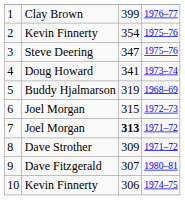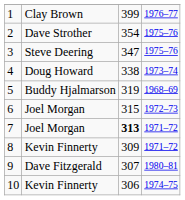 <table class="wikitable">
 <tr>
 </tr>
 <tr>
 <td>1</td>
 <td>Clay Brown</td>
 <td>399</td>
 <td style="font-size:80%;"><a href='#'>1976–77</a></td>
 </tr>
 <tr>
 <td>2</td>
-<td>Kevin Finnerty</td>
+<td>Dave Strother</td>
 <td>354</td>
 <td style="font-size:80%;"><a href='#'>1975–76</a></td>
 </tr>
 <tr>
 <td>3</td>
 <td>Steve Deering</td>
 <td>347</td>
 <td style="font-size:80%;"><a href='#'>1975–76</a></td>
 </tr>
 <tr>
 <td>4</td>
 <td>Doug Howard</td>
-<td>341</td>
+<td>338</td>
 <td style="font-size:80%;"><a href='#'>1973–74</a></td>
 </tr>
 <tr>
 <td>5</td>
 <td>Buddy Hjalmarson</td>
 <td>319</td>
 <td style="font-size:80%;"><a href='#'>1968–69</a></td>
 </tr>
 <tr>
 <td>6</td>
 <td>Joel Morgan</td>
 <td>315</td>
 <td style="font-size:80%;"><a href='#'>1972–73</a></td>
 </tr>
 <tr>
 <td>7</td>
 <td>Joel Morgan</td>
 <td><strong>313</strong></td>
 <td style="font-size:80%;"><a href='#'>1971–72</a></td>
 </tr>
 <tr>
 <td>8</td>
-<td>Dave Strother</td>
+<td>Kevin Finnerty</td>
 <td>309</td>
 <td style="font-size:80%;"><a href='#'>1971–72</a></td>
 </tr>
 <tr>
 <td>9</td>
 <td>Dave Fitzgerald</td>
 <td>307</td>
 <td style="font-size:80%;"><a href='#'>1980–81</a></td>
 </tr>
 <tr>
 <td>10</td>
 <td>Kevin Finnerty</td>
 <td>306</td>
 <td style="font-size:80%;"><a href='#'>1974–75</a></td>
 </tr>
 </table>
